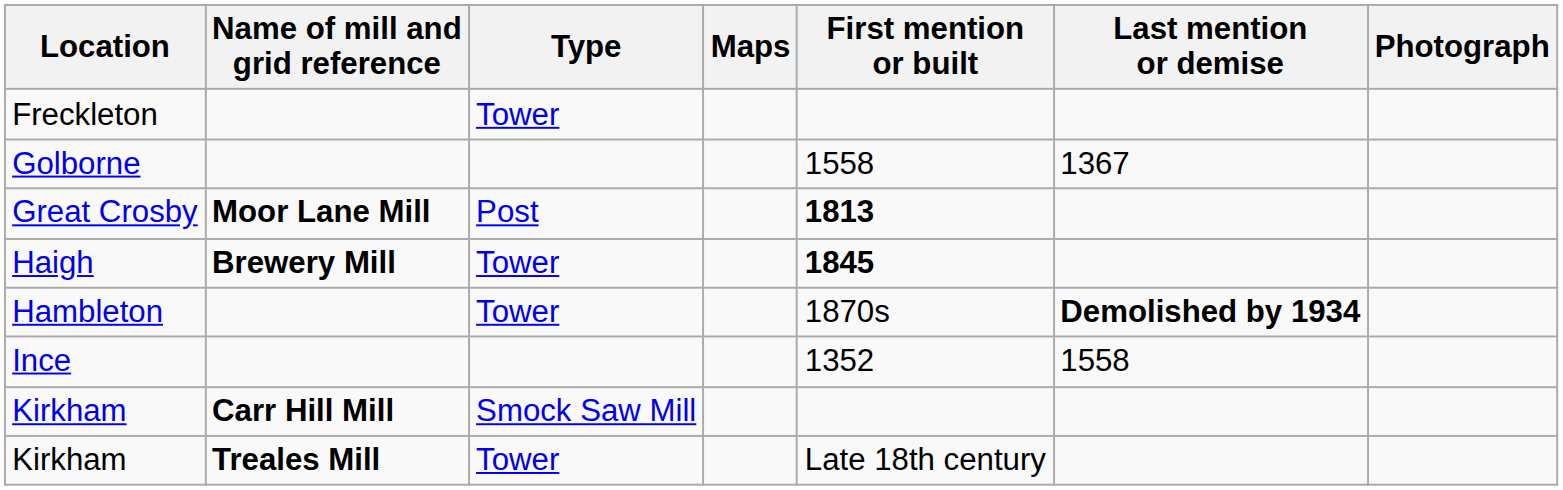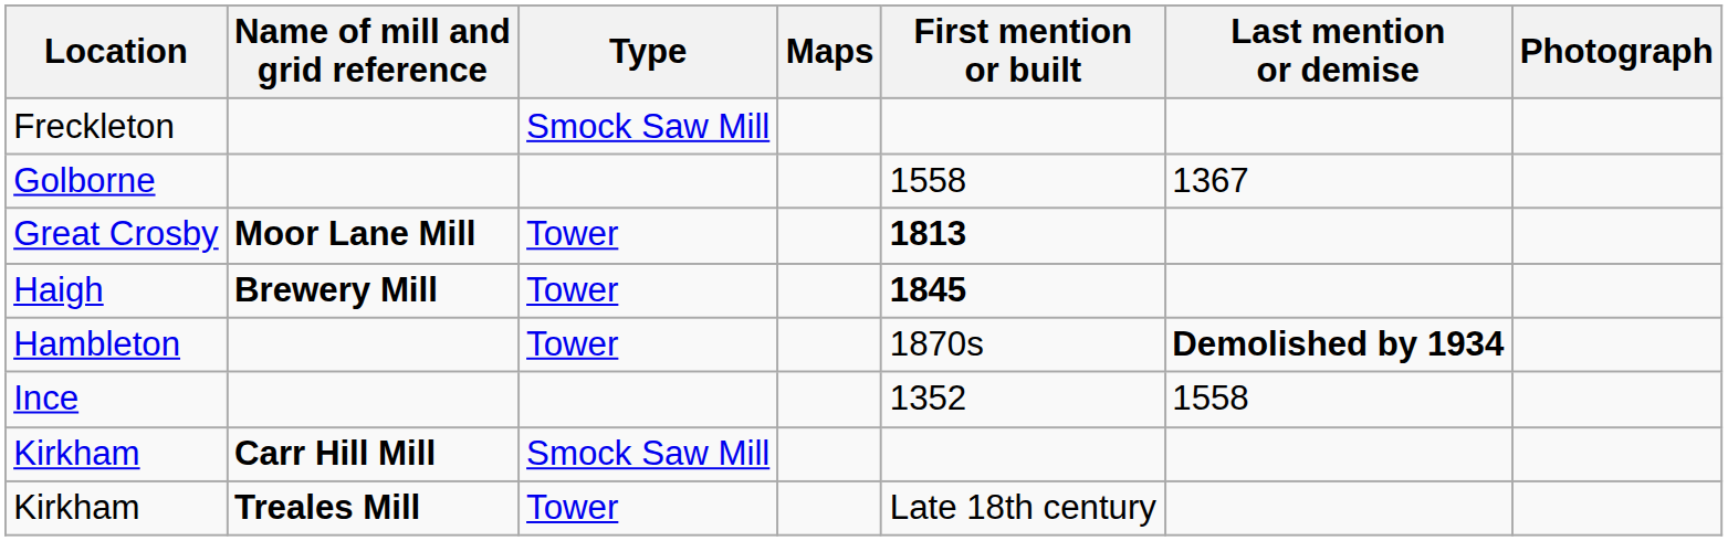 <table class="wikitable">
 <tr>
 <th>Location</th>
 <th>Name of mill and<br>grid reference</th>
 <th>Type</th>
 <th>Maps</th>
 <th>First mention<br>or built</th>
 <th>Last mention<br> or demise</th>
 <th>Photograph</th>
 </tr>
 <tr>
 <td>Freckleton</td>
 <td></td>
-<td><a href='#'>Tower</a></td>
+<td><a href='#'>Smock Saw Mill</a></td>
 <td></td>
 <td></td>
 <td></td>
 <td></td>
 </tr>
 <tr>
 <td><a href='#'>Golborne</a></td>
 <td></td>
 <td></td>
 <td></td>
 <td>1558</td>
 <td>1367</td>
 <td></td>
 </tr>
 <tr>
 <td><a href='#'>Great Crosby</a></td>
 <td><strong>Moor Lane Mill</strong><br></td>
-<td><a href='#'>Post</a></td>
+<td><a href='#'>Tower</a></td>
 <td></td>
 <td><strong>1813</strong></td>
 <td></td>
 <td></td>
 </tr>
 <tr>
 <td><a href='#'>Haigh</a></td>
 <td><strong>Brewery Mill</strong><br></td>
 <td><a href='#'>Tower</a></td>
 <td></td>
 <td><strong>1845</strong></td>
 <td></td>
 <td></td>
 </tr>
 <tr>
 <td><a href='#'>Hambleton</a></td>
 <td></td>
 <td><a href='#'>Tower</a></td>
 <td></td>
 <td>1870s</td>
 <td><strong>Demolished by 1934</strong></td>
 <td></td>
 </tr>
 <tr>
 <td><a href='#'>Ince</a></td>
 <td></td>
 <td></td>
 <td></td>
 <td>1352</td>
 <td>1558</td>
 <td></td>
 </tr>
 <tr>
 <td><a href='#'>Kirkham</a></td>
 <td><strong>Carr Hill Mill</strong><br></td>
 <td><a href='#'>Smock Saw Mill</a></td>
 <td></td>
 <td></td>
 <td></td>
 <td></td>
 </tr>
 <tr>
 <td>Kirkham</td>
 <td><strong>Treales Mill</strong><br></td>
 <td><a href='#'>Tower</a></td>
 <td></td>
 <td>Late 18th century</td>
 <td></td>
 <td></td>
 </tr>
 </table>
